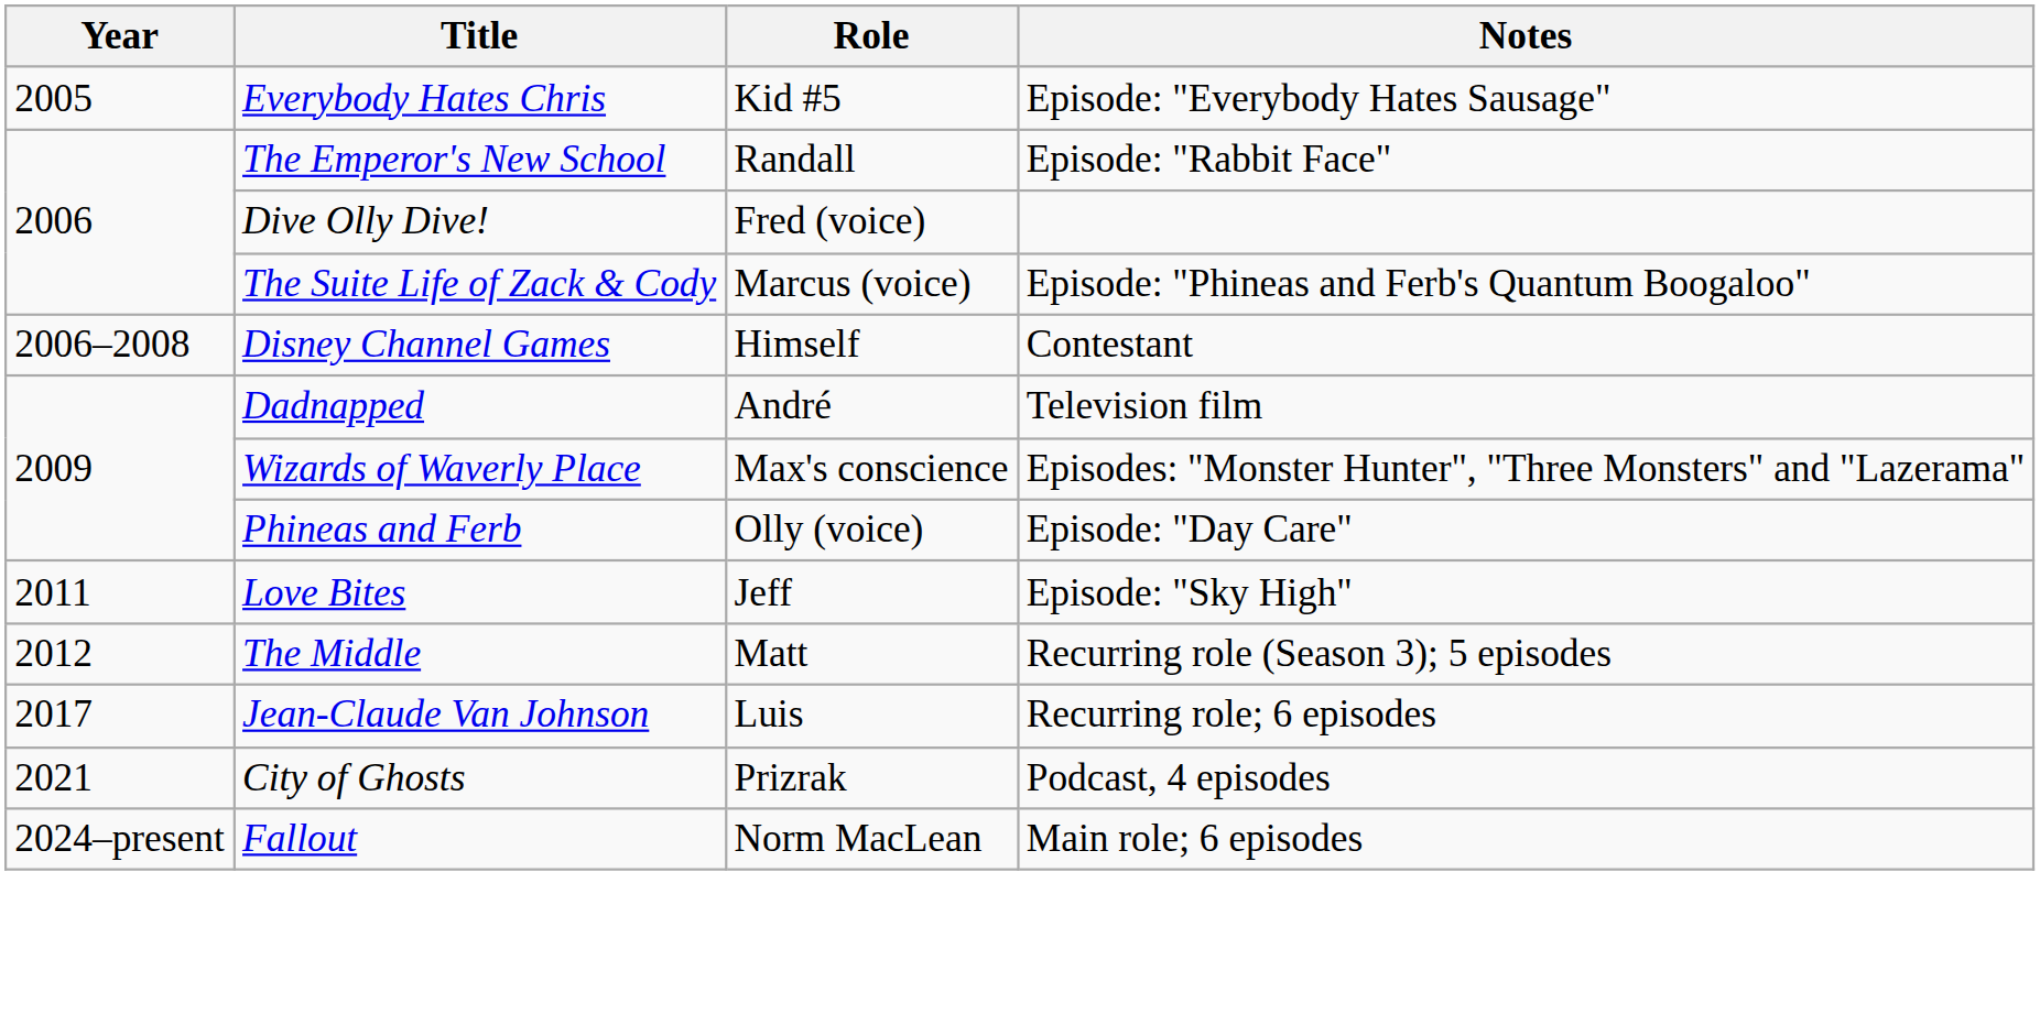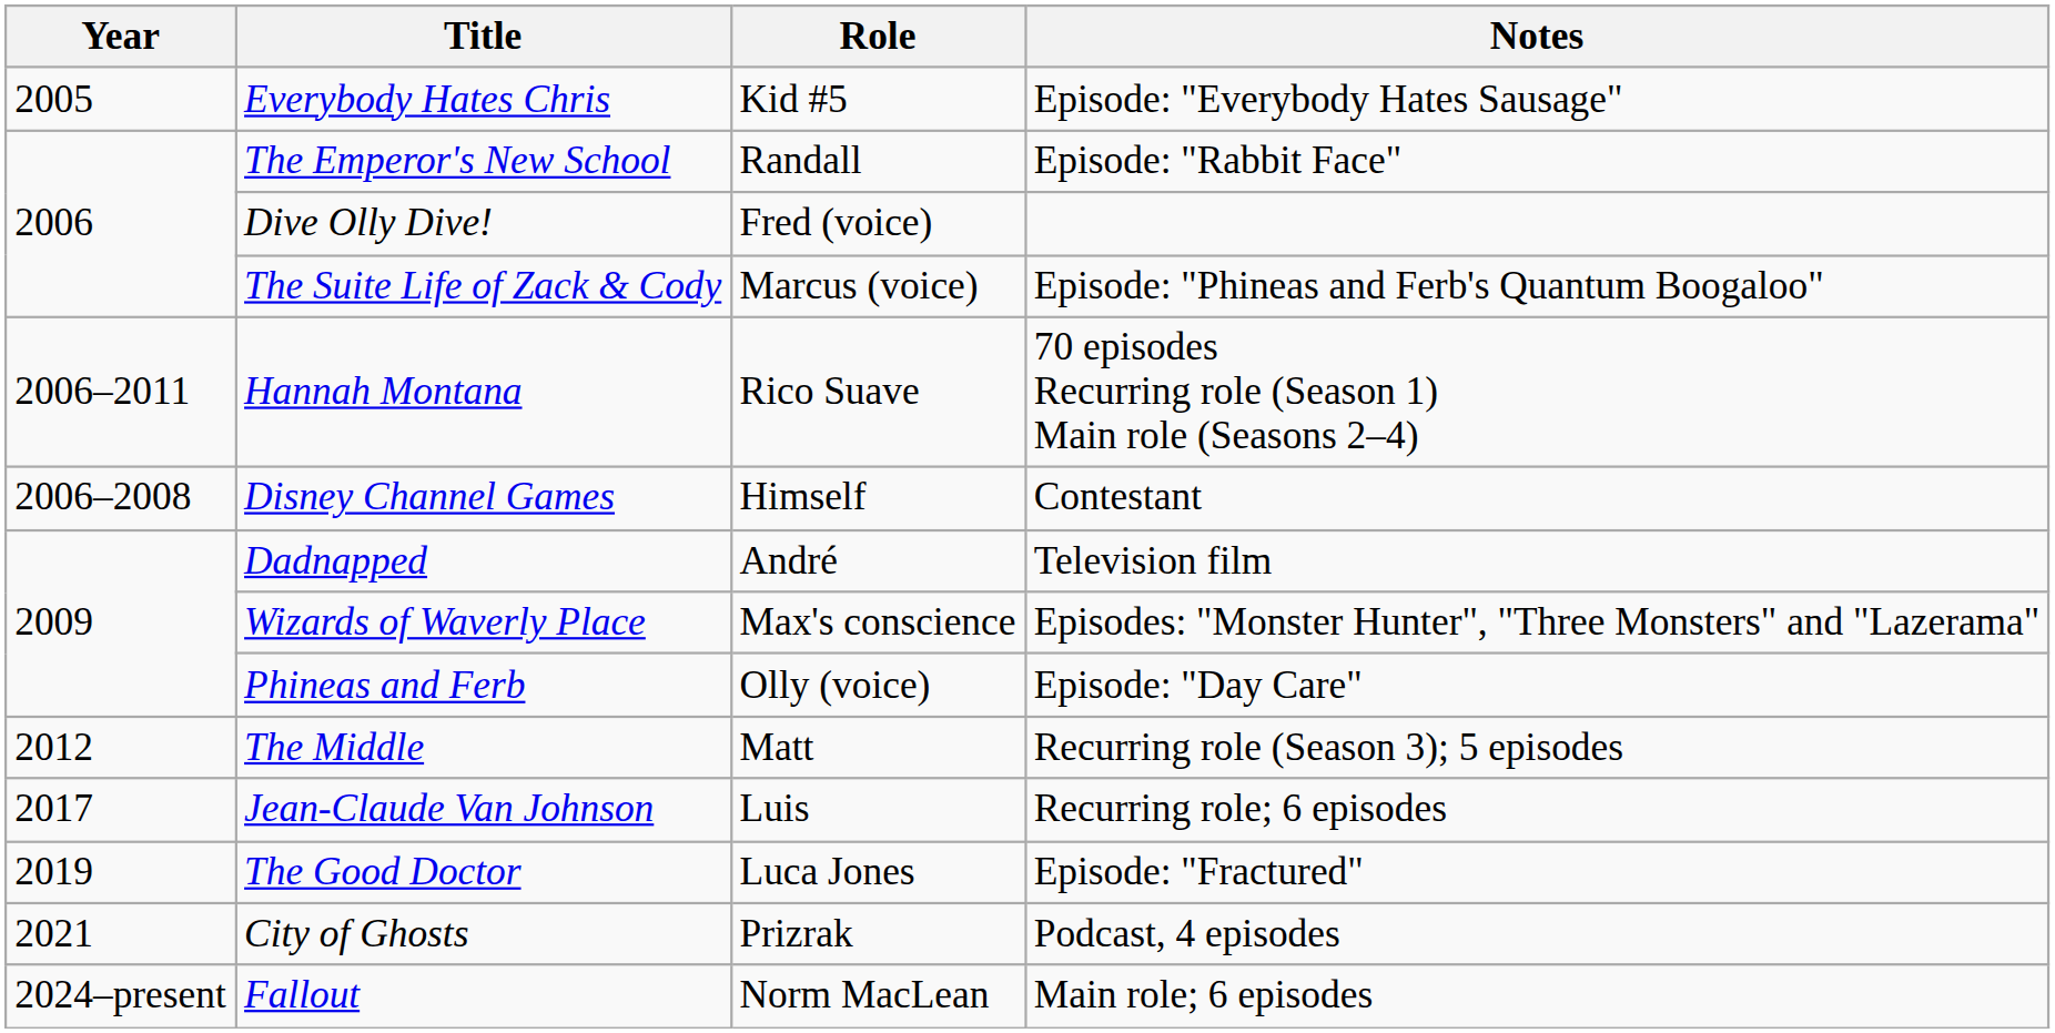 <table class="wikitable sortable">
 <tr>
 <th>Year</th>
 <th>Title</th>
 <th>Role</th>
 <th class="unsortable">Notes</th>
 </tr>
 <tr>
 <td>2005</td>
 <td><em><a href='#'>Everybody Hates Chris</a></em></td>
 <td>Kid #5</td>
 <td>Episode: "Everybody Hates Sausage"</td>
 </tr>
 <tr>
 <td rowspan="3">2006</td>
 <td><em><a href='#'>The Emperor's New School</a></em></td>
 <td>Randall</td>
 <td>Episode: "Rabbit Face"</td>
 </tr>
 <tr>
 <td><em>Dive Olly Dive!</em></td>
 <td>Fred (voice)</td>
 <td></td>
 </tr>
 <tr>
 <td><em><a href='#'>The Suite Life of Zack & Cody</a></em></td>
 <td>Marcus (voice)</td>
 <td>Episode: "Phineas and Ferb's Quantum Boogaloo"</td>
 </tr>
 <tr>
+<td>2006–2011</td>
+<td><em><a href='#'>Hannah Montana</a></em></td>
+<td>Rico Suave</td>
+<td>70 episodes<br>Recurring role (Season 1)<br>Main role (Seasons 2–4)</td>
+</tr>
+<tr>
 <td>2006–2008</td>
 <td><em><a href='#'>Disney Channel Games</a></em></td>
 <td>Himself</td>
 <td>Contestant</td>
 </tr>
 <tr>
 <td rowspan="3">2009</td>
 <td><em><a href='#'>Dadnapped</a></em></td>
 <td>André</td>
 <td>Television film</td>
 </tr>
 <tr>
 <td><em><a href='#'>Wizards of Waverly Place</a></em></td>
 <td>Max's conscience</td>
 <td>Episodes: "Monster Hunter", "Three Monsters" and "Lazerama"</td>
 </tr>
 <tr>
 <td><em><a href='#'>Phineas and Ferb</a></em></td>
 <td>Olly (voice)</td>
 <td>Episode: "Day Care"</td>
 </tr>
 <tr>
-<td>2011</td>
-<td><em><a href='#'>Love Bites</a></em></td>
-<td>Jeff</td>
-<td>Episode: "Sky High"</td>
-</tr>
-<tr>
 <td>2012</td>
 <td><em><a href='#'>The Middle</a></em></td>
 <td>Matt</td>
 <td>Recurring role (Season 3); 5 episodes</td>
 </tr>
 <tr>
 <td>2017</td>
 <td><em><a href='#'>Jean-Claude Van Johnson</a></em></td>
 <td>Luis</td>
 <td>Recurring role; 6 episodes</td>
+</tr>
+<tr>
+<td>2019</td>
+<td><em><a href='#'>The Good Doctor</a></em></td>
+<td>Luca Jones</td>
+<td>Episode: "Fractured"</td>
 </tr>
 <tr>
 <td>2021</td>
 <td><em>City of Ghosts</em></td>
 <td>Prizrak</td>
 <td>Podcast, 4 episodes</td>
 </tr>
 <tr>
 <td>2024–present</td>
 <td><em><a href='#'>Fallout</a></em></td>
 <td>Norm MacLean</td>
 <td>Main role; 6 episodes</td>
 </tr>
 </table>
